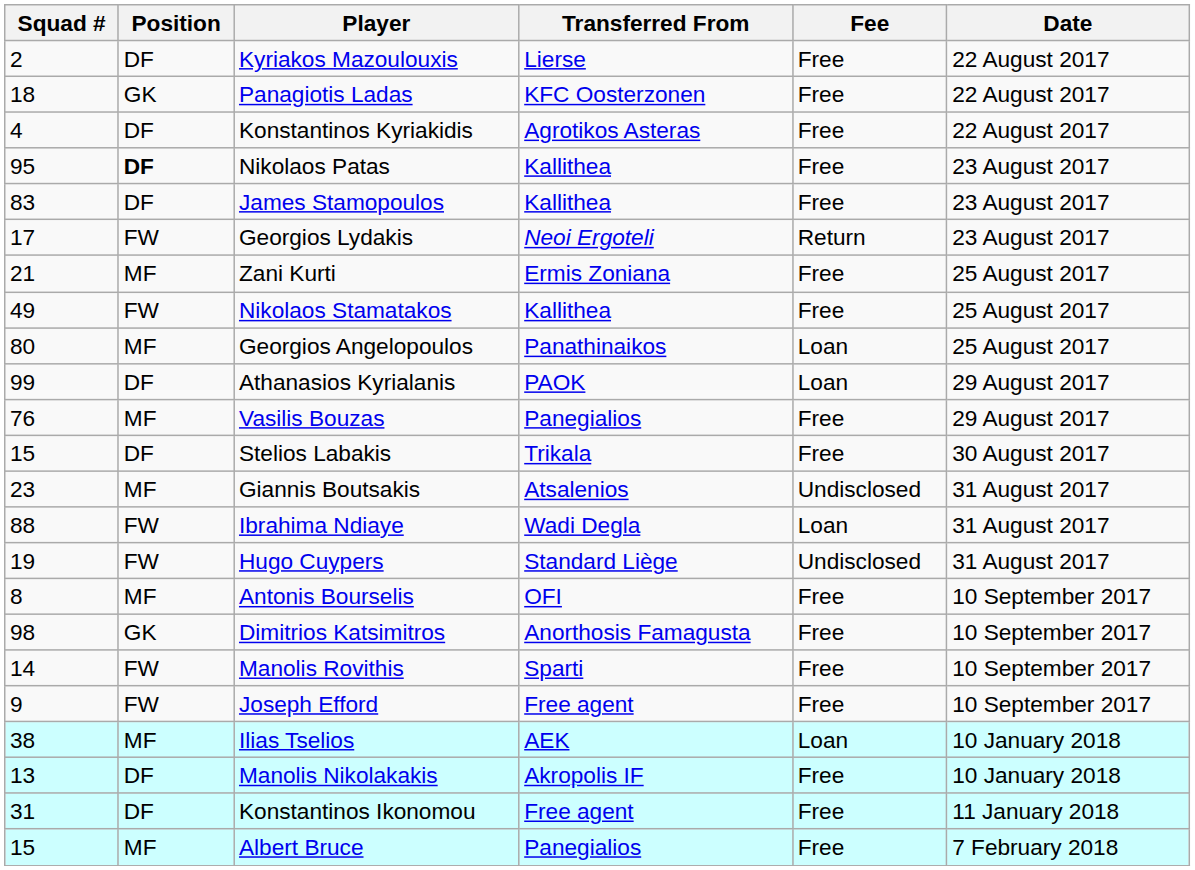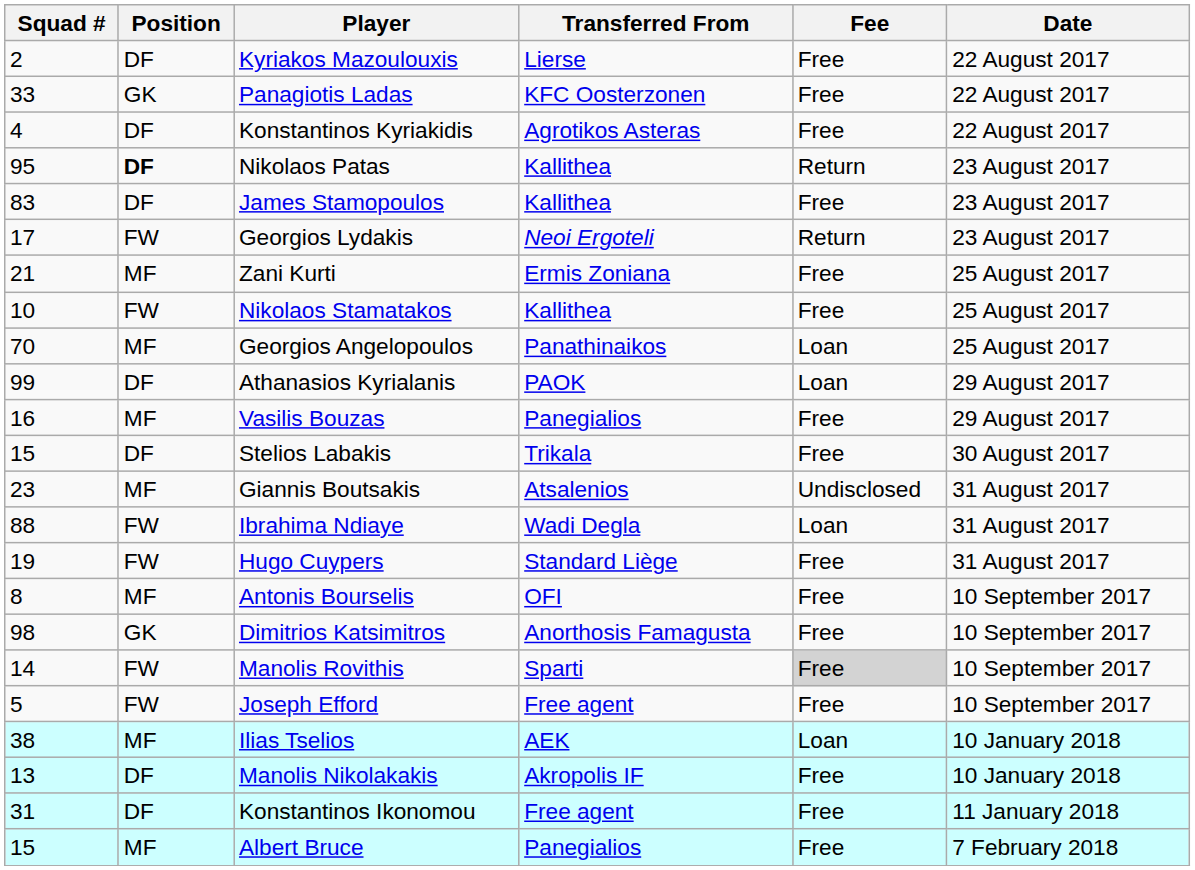 <table class="wikitable sortable" style="width:90%; text-align:center; font-size:95%; text-align:left;">
 <tr>
 <th><strong>Squad #</strong></th>
 <th><strong>Position</strong></th>
 <th><strong>Player</strong></th>
 <th><strong>Transferred From</strong></th>
 <th><strong>Fee</strong></th>
 <th><strong>Date</strong></th>
 </tr>
 <tr>
 <td>2</td>
 <td>DF</td>
 <td> <a href='#'>Kyriakos Mazoulouxis</a></td>
 <td> <a href='#'>Lierse</a></td>
 <td>Free</td>
 <td>22 August 2017</td>
 </tr>
 <tr>
-<td>18</td>
+<td>33</td>
 <td>GK</td>
 <td> <a href='#'>Panagiotis Ladas</a></td>
 <td> <a href='#'>KFC Oosterzonen</a></td>
 <td>Free</td>
 <td>22 August 2017</td>
 </tr>
 <tr>
 <td>4</td>
 <td>DF</td>
 <td> Konstantinos Kyriakidis</td>
 <td> <a href='#'>Agrotikos Asteras</a></td>
 <td>Free</td>
 <td>22 August 2017</td>
 </tr>
 <tr>
 <td>95</td>
 <td><strong>DF</strong></td>
 <td> Nikolaos Patas</td>
 <td> <a href='#'>Kallithea</a></td>
-<td>Free</td>
+<td>Return</td>
 <td>23 August 2017</td>
 </tr>
 <tr>
 <td>83</td>
 <td>DF</td>
 <td>  <a href='#'>James Stamopoulos</a></td>
 <td> <a href='#'>Kallithea</a></td>
 <td>Free</td>
 <td>23 August 2017</td>
 </tr>
 <tr>
 <td>17</td>
 <td>FW</td>
 <td> Georgios Lydakis</td>
 <td><em><a href='#'>Neoi Ergoteli</a></em></td>
 <td>Return</td>
 <td>23 August 2017</td>
 </tr>
 <tr>
 <td>21</td>
 <td>MF</td>
 <td> Zani Kurti</td>
 <td> <a href='#'>Ermis Zoniana</a></td>
 <td>Free</td>
 <td>25 August 2017</td>
 </tr>
 <tr>
-<td>49</td>
+<td>10</td>
 <td>FW</td>
 <td> <a href='#'>Nikolaos Stamatakos</a></td>
 <td> <a href='#'>Kallithea</a></td>
 <td>Free</td>
 <td>25 August 2017</td>
 </tr>
 <tr>
-<td>80</td>
+<td>70</td>
 <td>MF</td>
 <td> Georgios Angelopoulos</td>
 <td> <a href='#'>Panathinaikos</a></td>
 <td>Loan</td>
 <td>25 August 2017</td>
 </tr>
 <tr>
 <td>99</td>
 <td>DF</td>
 <td> Athanasios Kyrialanis</td>
 <td> <a href='#'>PAOK</a></td>
 <td>Loan</td>
 <td>29 August 2017</td>
 </tr>
 <tr>
-<td>76</td>
+<td>16</td>
 <td>MF</td>
 <td> <a href='#'>Vasilis Bouzas</a></td>
 <td> <a href='#'>Panegialios</a></td>
 <td>Free</td>
 <td>29 August 2017</td>
 </tr>
 <tr>
 <td>15</td>
 <td>DF</td>
 <td> Stelios Labakis</td>
 <td> <a href='#'>Trikala</a></td>
 <td>Free</td>
 <td>30 August 2017</td>
 </tr>
 <tr>
 <td>23</td>
 <td>MF</td>
 <td> Giannis Boutsakis</td>
 <td> <a href='#'>Atsalenios</a></td>
 <td> Undisclosed</td>
 <td>31 August 2017</td>
 </tr>
 <tr>
 <td>88</td>
 <td>FW</td>
 <td> <a href='#'>Ibrahima Ndiaye</a></td>
 <td> <a href='#'>Wadi Degla</a></td>
 <td>Loan</td>
 <td>31 August 2017</td>
 </tr>
 <tr>
 <td>19</td>
 <td>FW</td>
 <td> <a href='#'>Hugo Cuypers</a></td>
 <td> <a href='#'>Standard Liège</a></td>
-<td> Undisclosed</td>
+<td>Free</td>
 <td>31 August 2017</td>
 </tr>
 <tr>
 <td>8</td>
 <td>MF</td>
 <td> <a href='#'>Antonis Bourselis</a></td>
 <td> <a href='#'>OFI</a></td>
 <td>Free</td>
 <td>10 September 2017</td>
 </tr>
 <tr>
 <td>98</td>
 <td>GK</td>
 <td> <a href='#'>Dimitrios Katsimitros</a></td>
 <td> <a href='#'>Anorthosis Famagusta</a></td>
 <td>Free</td>
 <td>10 September 2017</td>
 </tr>
 <tr>
 <td>14</td>
 <td>FW</td>
 <td> <a href='#'>Manolis Rovithis</a></td>
 <td> <a href='#'>Sparti</a></td>
-<td>Free</td>
+<td style="background: lightgrey;">Free</td>
 <td>10 September 2017</td>
 </tr>
 <tr>
-<td>9</td>
+<td>5</td>
 <td>FW</td>
 <td> <a href='#'>Joseph Efford</a></td>
 <td><a href='#'>Free agent</a></td>
 <td>Free</td>
 <td>10 September 2017</td>
 </tr>
 <tr>
 <th style="background:#CCFFFF; text-align:left; font-weight: normal;">38</th>
 <th style="background:#CCFFFF; text-align:left; font-weight: normal;">MF</th>
 <th style="background:#CCFFFF; text-align:left; font-weight: normal;"> <a href='#'>Ilias Tselios</a></th>
 <th style="background:#CCFFFF; text-align:left; font-weight: normal;"> <a href='#'>AEK</a></th>
 <th style="background:#CCFFFF; text-align:left; font-weight: normal;">Loan</th>
 <th style="background:#CCFFFF; text-align:left; font-weight: normal;">10 January 2018</th>
 </tr>
 <tr>
 <th style="background:#CCFFFF; text-align:left; font-weight: normal;">13</th>
 <th style="background:#CCFFFF; text-align:left; font-weight: normal;">DF</th>
 <th style="background:#CCFFFF; text-align:left; font-weight: normal;"> <a href='#'>Manolis Nikolakakis</a></th>
 <th style="background:#CCFFFF; text-align:left; font-weight: normal;"> <a href='#'>Akropolis IF</a></th>
 <th style="background:#CCFFFF; text-align:left; font-weight: normal;">Free</th>
 <th style="background:#CCFFFF; text-align:left; font-weight: normal;">10 January 2018</th>
 </tr>
 <tr>
 <th style="background:#CCFFFF; text-align:left; font-weight: normal;">31</th>
 <th style="background:#CCFFFF; text-align:left; font-weight: normal;">DF</th>
 <th style="background:#CCFFFF; text-align:left; font-weight: normal;">  Konstantinos Ikonomou</th>
 <th style="background:#CCFFFF; text-align:left; font-weight: normal;"><a href='#'>Free agent</a></th>
 <th style="background:#CCFFFF; text-align:left; font-weight: normal;">Free</th>
 <th style="background:#CCFFFF; text-align:left; font-weight: normal;">11 January 2018</th>
 </tr>
 <tr>
 <th style="background:#CCFFFF; text-align:left; font-weight: normal;">15</th>
 <th style="background:#CCFFFF; text-align:left; font-weight: normal;">MF</th>
 <th style="background:#CCFFFF; text-align:left; font-weight: normal;"> <a href='#'>Albert Bruce</a></th>
 <th style="background:#CCFFFF; text-align:left; font-weight: normal;"> <a href='#'>Panegialios</a></th>
 <th style="background:#CCFFFF; text-align:left; font-weight: normal;">Free</th>
 <th style="background:#CCFFFF; text-align:left; font-weight: normal;">7 February 2018</th>
 </tr>
 <tr>
 </tr>
 </table>
